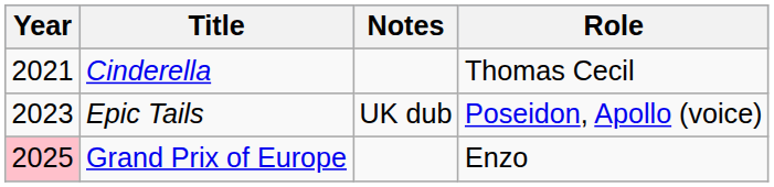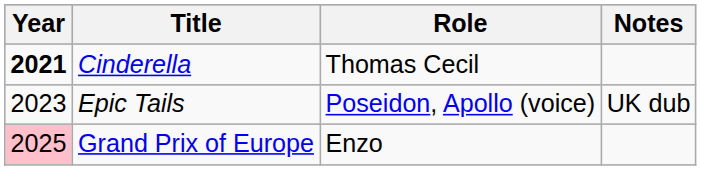 <table class="wikitable">
 <tr style="background:#b0c4de; text-align:center;">
 <th>Year</th>
 <th>Title</th>
+<th>Role</th>
 <th>Notes</th>
-<th>Role</th>
 </tr>
 <tr>
-<td>2021</td>
+<td><strong>2021</strong></td>
 <td><em><a href='#'>Cinderella</a></em></td>
+<td>Thomas Cecil</td>
 <td></td>
-<td>Thomas Cecil</td>
 </tr>
 <tr>
 <td>2023</td>
 <td><em>Epic Tails</em></td>
+<td><a href='#'>Poseidon</a>, <a href='#'>Apollo</a> (voice)</td>
 <td>UK dub</td>
-<td><a href='#'>Poseidon</a>, <a href='#'>Apollo</a> (voice)</td>
 </tr>
 <tr>
 <td style="background: pink;">2025</td>
 <td><a href='#'>Grand Prix of Europe</a></td>
+<td>Enzo</td>
 <td></td>
-<td>Enzo</td>
 </tr>
 </table>
